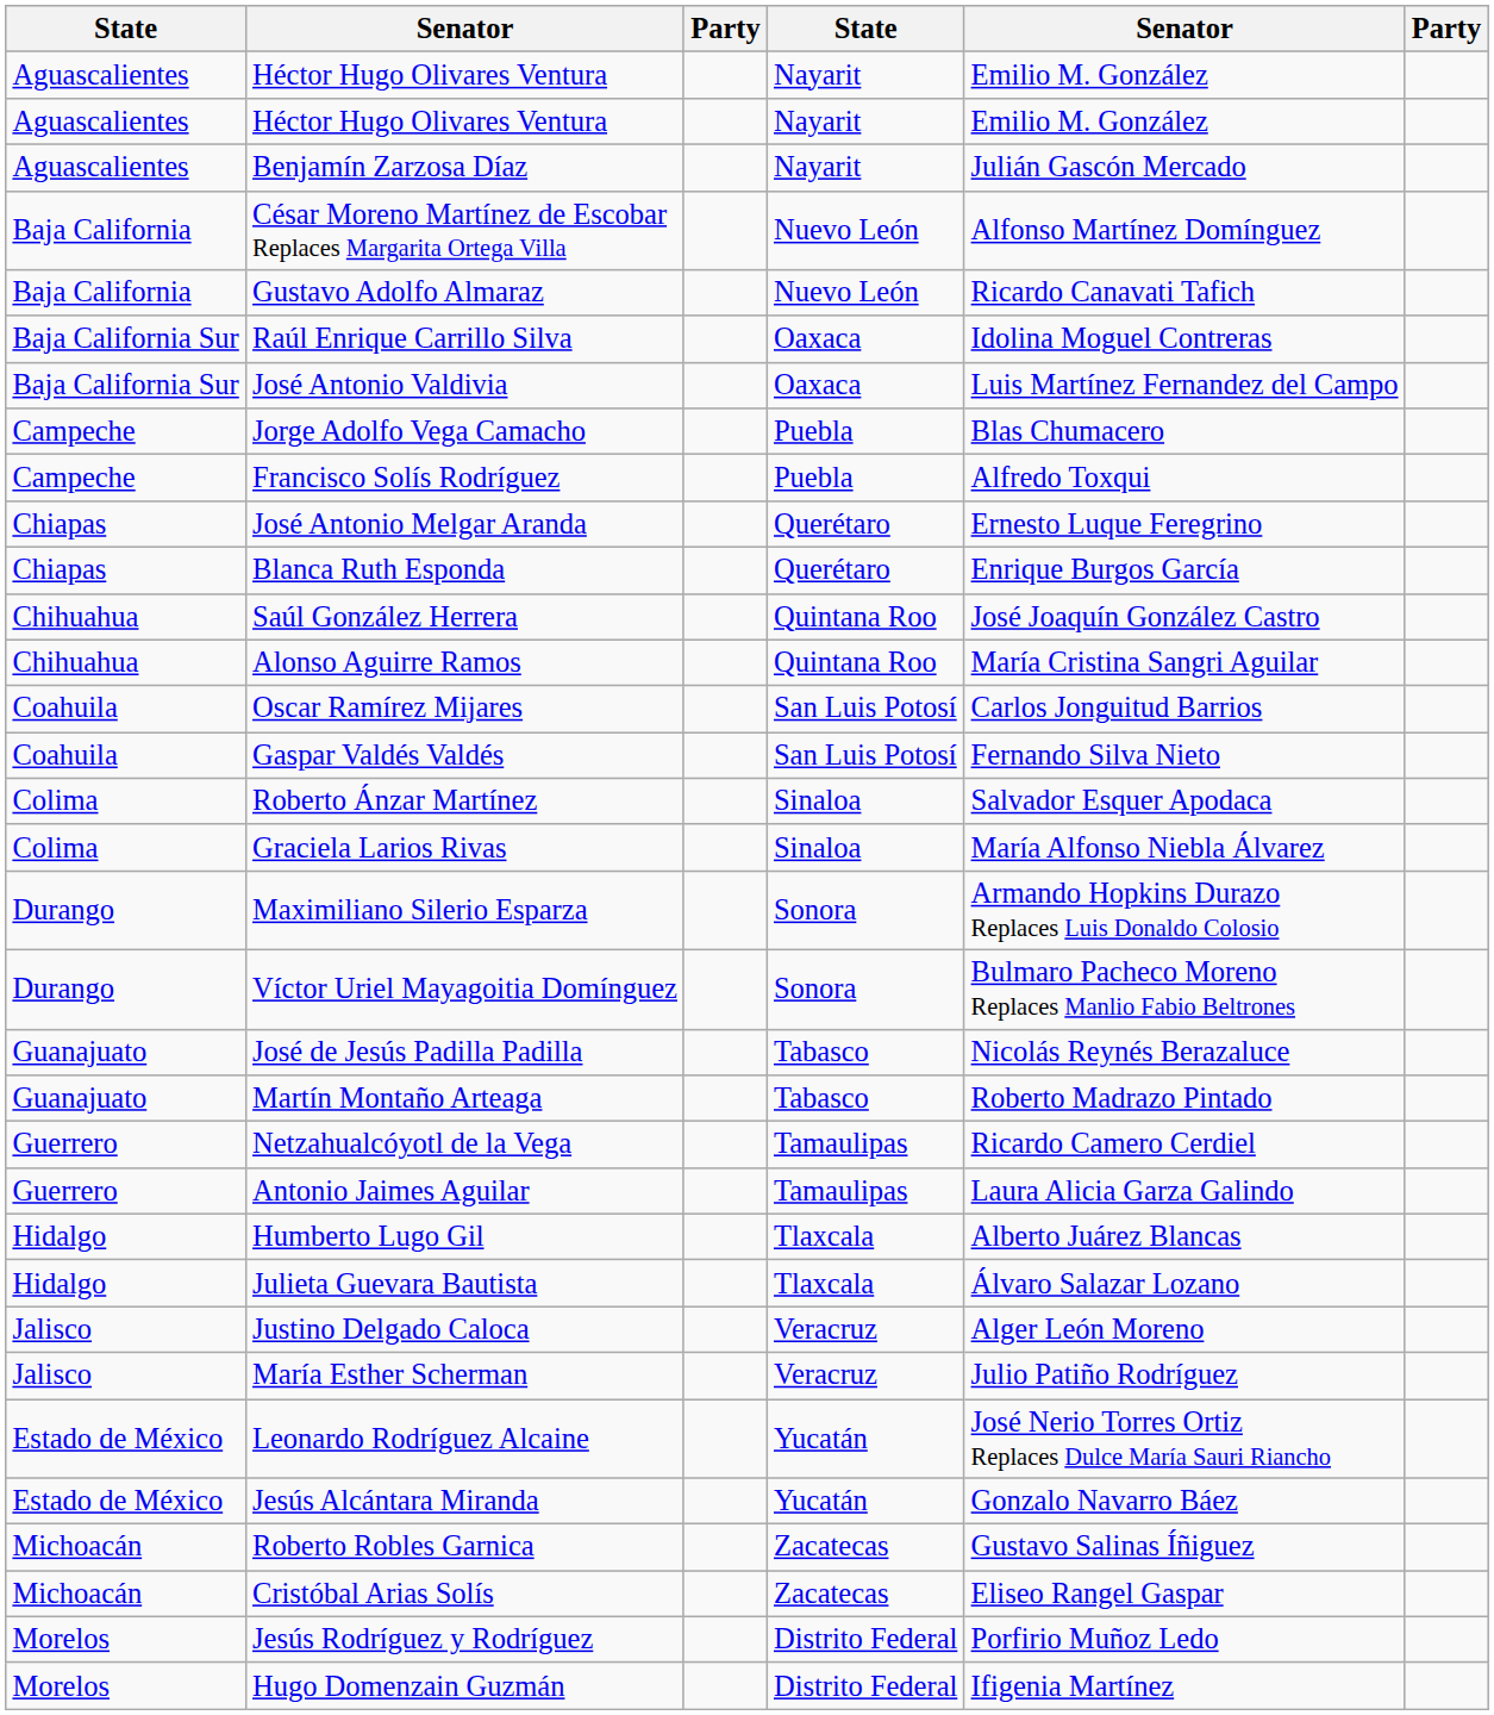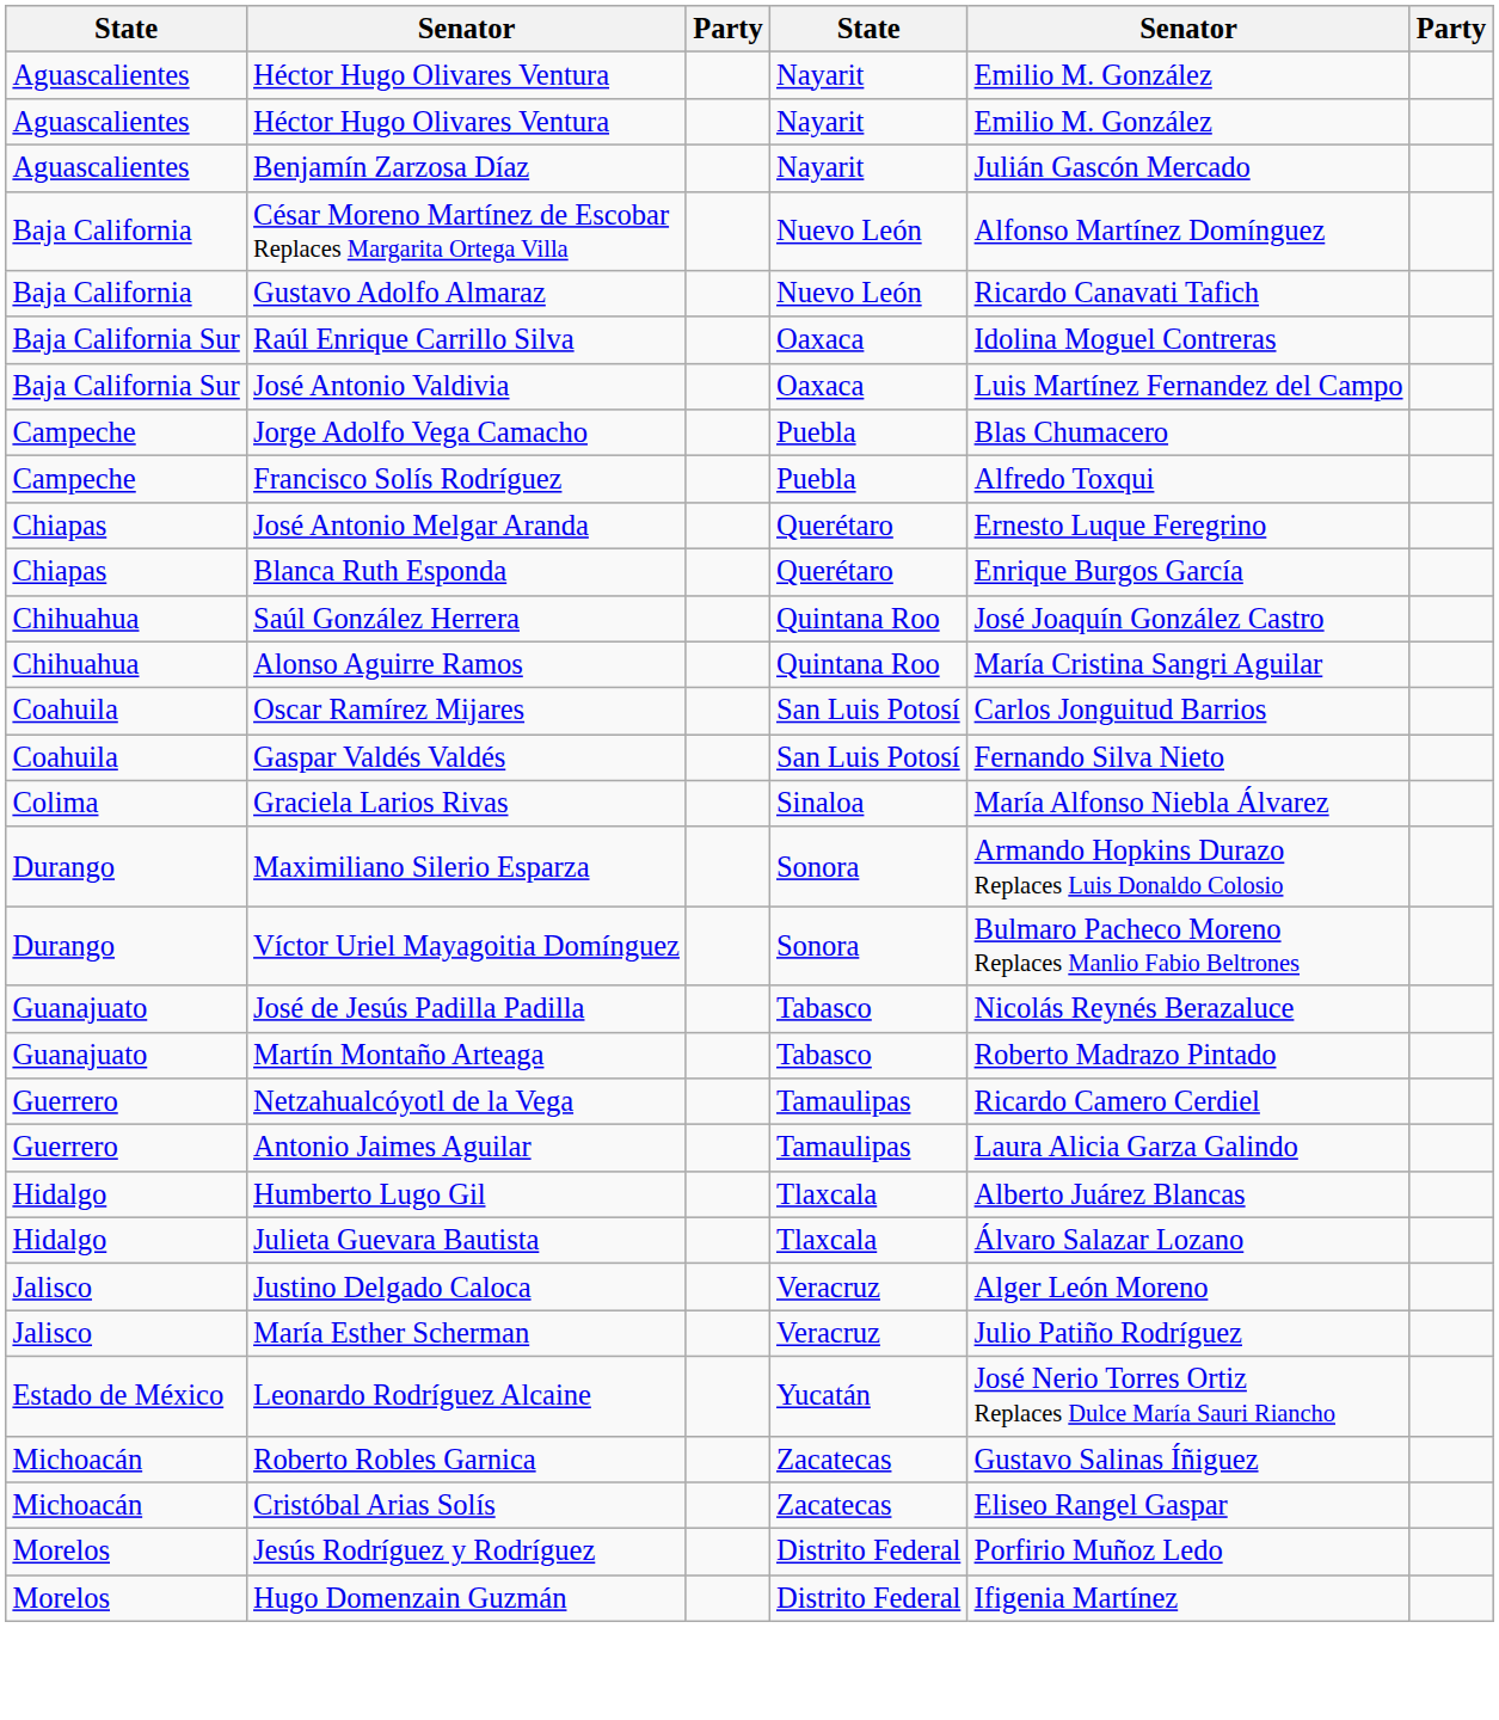 <table class="wikitable">
 <tr style="background:#efefef;">
 <th><strong>State</strong></th>
 <th><strong>Senator</strong></th>
 <th><strong>Party</strong></th>
 <th><strong>State</strong></th>
 <th><strong>Senator</strong></th>
 <th><strong>Party</strong></th>
 </tr>
 <tr>
 <td><a href='#'>Aguascalientes</a></td>
 <td><a href='#'>Héctor Hugo Olivares Ventura</a></td>
 <td></td>
 <td><a href='#'>Nayarit</a></td>
 <td><a href='#'>Emilio M. González</a></td>
 <td></td>
 </tr>
 <tr>
 <td><a href='#'>Aguascalientes</a></td>
 <td><a href='#'>Héctor Hugo Olivares Ventura</a></td>
 <td></td>
 <td><a href='#'>Nayarit</a></td>
 <td><a href='#'>Emilio M. González</a></td>
 <td></td>
 </tr>
 <tr>
 <td><a href='#'>Aguascalientes</a></td>
 <td><a href='#'>Benjamín Zarzosa Díaz</a></td>
 <td></td>
 <td><a href='#'>Nayarit</a></td>
 <td><a href='#'>Julián Gascón Mercado</a></td>
 <td></td>
 </tr>
 <tr>
 <td><a href='#'>Baja California</a></td>
 <td><a href='#'>César Moreno Martínez de Escobar</a><br><small>Replaces <a href='#'>Margarita Ortega Villa</a></small></td>
 <td></td>
 <td><a href='#'>Nuevo León</a></td>
 <td><a href='#'>Alfonso Martínez Domínguez</a></td>
 <td></td>
 </tr>
 <tr>
 <td><a href='#'>Baja California</a></td>
 <td><a href='#'>Gustavo Adolfo Almaraz</a></td>
 <td></td>
 <td><a href='#'>Nuevo León</a></td>
 <td><a href='#'>Ricardo Canavati Tafich</a></td>
 <td></td>
 </tr>
 <tr>
 <td><a href='#'>Baja California Sur</a></td>
 <td><a href='#'>Raúl Enrique Carrillo Silva</a></td>
 <td></td>
 <td><a href='#'>Oaxaca</a></td>
 <td><a href='#'>Idolina Moguel Contreras</a></td>
 <td></td>
 </tr>
 <tr>
 <td><a href='#'>Baja California Sur</a></td>
 <td><a href='#'>José Antonio Valdivia</a></td>
 <td></td>
 <td><a href='#'>Oaxaca</a></td>
 <td><a href='#'>Luis Martínez Fernandez del Campo</a></td>
 <td></td>
 </tr>
 <tr>
 <td><a href='#'>Campeche</a></td>
 <td><a href='#'>Jorge Adolfo Vega Camacho</a></td>
 <td></td>
 <td><a href='#'>Puebla</a></td>
 <td><a href='#'>Blas Chumacero</a></td>
 <td></td>
 </tr>
 <tr>
 <td><a href='#'>Campeche</a></td>
 <td><a href='#'>Francisco Solís Rodríguez</a></td>
 <td></td>
 <td><a href='#'>Puebla</a></td>
 <td><a href='#'>Alfredo Toxqui</a></td>
 <td></td>
 </tr>
 <tr>
 <td><a href='#'>Chiapas</a></td>
 <td><a href='#'>José Antonio Melgar Aranda</a></td>
 <td></td>
 <td><a href='#'>Querétaro</a></td>
 <td><a href='#'>Ernesto Luque Feregrino</a></td>
 <td></td>
 </tr>
 <tr>
 <td><a href='#'>Chiapas</a></td>
 <td><a href='#'>Blanca Ruth Esponda</a></td>
 <td></td>
 <td><a href='#'>Querétaro</a></td>
 <td><a href='#'>Enrique Burgos García</a></td>
 <td></td>
 </tr>
 <tr>
 <td><a href='#'>Chihuahua</a></td>
 <td><a href='#'>Saúl González Herrera</a></td>
 <td></td>
 <td><a href='#'>Quintana Roo</a></td>
 <td><a href='#'>José Joaquín González Castro</a></td>
 <td></td>
 </tr>
 <tr>
 <td><a href='#'>Chihuahua</a></td>
 <td><a href='#'>Alonso Aguirre Ramos</a></td>
 <td></td>
 <td><a href='#'>Quintana Roo</a></td>
 <td><a href='#'>María Cristina Sangri Aguilar</a></td>
 <td></td>
 </tr>
 <tr>
 <td><a href='#'>Coahuila</a></td>
 <td><a href='#'>Oscar Ramírez Mijares</a></td>
 <td></td>
 <td><a href='#'>San Luis Potosí</a></td>
 <td><a href='#'>Carlos Jonguitud Barrios</a></td>
 <td></td>
 </tr>
 <tr>
 <td><a href='#'>Coahuila</a></td>
 <td><a href='#'>Gaspar Valdés Valdés</a></td>
 <td></td>
 <td><a href='#'>San Luis Potosí</a></td>
 <td><a href='#'>Fernando Silva Nieto</a></td>
 <td></td>
 </tr>
 <tr>
 <td><a href='#'>Colima</a></td>
-<td><a href='#'>Roberto Ánzar Martínez</a></td>
-<td></td>
-<td><a href='#'>Sinaloa</a></td>
-<td><a href='#'>Salvador Esquer Apodaca</a></td>
-<td></td>
-</tr>
-<tr>
-<td><a href='#'>Colima</a></td>
 <td><a href='#'>Graciela Larios Rivas</a></td>
 <td></td>
 <td><a href='#'>Sinaloa</a></td>
 <td><a href='#'>María Alfonso Niebla Álvarez</a></td>
 <td></td>
 </tr>
 <tr>
 <td><a href='#'>Durango</a></td>
 <td><a href='#'>Maximiliano Silerio Esparza</a></td>
 <td></td>
 <td><a href='#'>Sonora</a></td>
 <td><a href='#'>Armando Hopkins Durazo</a><br><small>Replaces <a href='#'>Luis Donaldo Colosio</a></small></td>
 <td></td>
 </tr>
 <tr>
 <td><a href='#'>Durango</a></td>
 <td><a href='#'>Víctor Uriel Mayagoitia Domínguez</a></td>
 <td></td>
 <td><a href='#'>Sonora</a></td>
 <td><a href='#'>Bulmaro Pacheco Moreno</a><br><small>Replaces <a href='#'>Manlio Fabio Beltrones</a></small></td>
 <td></td>
 </tr>
 <tr>
 <td><a href='#'>Guanajuato</a></td>
 <td><a href='#'>José de Jesús Padilla Padilla</a></td>
 <td></td>
 <td><a href='#'>Tabasco</a></td>
 <td><a href='#'>Nicolás Reynés Berazaluce</a></td>
 <td></td>
 </tr>
 <tr>
 <td><a href='#'>Guanajuato</a></td>
 <td><a href='#'>Martín Montaño Arteaga</a></td>
 <td></td>
 <td><a href='#'>Tabasco</a></td>
 <td><a href='#'>Roberto Madrazo Pintado</a></td>
 <td></td>
 </tr>
 <tr>
 <td><a href='#'>Guerrero</a></td>
 <td><a href='#'>Netzahualcóyotl de la Vega</a></td>
 <td></td>
 <td><a href='#'>Tamaulipas</a></td>
 <td><a href='#'>Ricardo Camero Cerdiel</a></td>
 <td></td>
 </tr>
 <tr>
 <td><a href='#'>Guerrero</a></td>
 <td><a href='#'>Antonio Jaimes Aguilar</a></td>
 <td></td>
 <td><a href='#'>Tamaulipas</a></td>
 <td><a href='#'>Laura Alicia Garza Galindo</a></td>
 <td></td>
 </tr>
 <tr>
 <td><a href='#'>Hidalgo</a></td>
 <td><a href='#'>Humberto Lugo Gil</a></td>
 <td></td>
 <td><a href='#'>Tlaxcala</a></td>
 <td><a href='#'>Alberto Juárez Blancas</a></td>
 <td></td>
 </tr>
 <tr>
 <td><a href='#'>Hidalgo</a></td>
 <td><a href='#'>Julieta Guevara Bautista</a></td>
 <td></td>
 <td><a href='#'>Tlaxcala</a></td>
 <td><a href='#'>Álvaro Salazar Lozano</a></td>
 <td></td>
 </tr>
 <tr>
 <td><a href='#'>Jalisco</a></td>
 <td><a href='#'>Justino Delgado Caloca</a></td>
 <td></td>
 <td><a href='#'>Veracruz</a></td>
 <td><a href='#'>Alger León Moreno</a></td>
 <td></td>
 </tr>
 <tr>
 <td><a href='#'>Jalisco</a></td>
 <td><a href='#'>María Esther Scherman</a></td>
 <td></td>
 <td><a href='#'>Veracruz</a></td>
 <td><a href='#'>Julio Patiño Rodríguez</a></td>
 <td></td>
 </tr>
 <tr>
 <td><a href='#'>Estado de México</a></td>
 <td><a href='#'>Leonardo Rodríguez Alcaine</a></td>
 <td></td>
 <td><a href='#'>Yucatán</a></td>
 <td><a href='#'>José Nerio Torres Ortiz</a><br><small>Replaces <a href='#'>Dulce María Sauri Riancho</a></small></td>
 <td></td>
 </tr>
 <tr>
-<td><a href='#'>Estado de México</a></td>
-<td><a href='#'>Jesús Alcántara Miranda</a></td>
-<td></td>
-<td><a href='#'>Yucatán</a></td>
-<td><a href='#'>Gonzalo Navarro Báez</a></td>
-<td></td>
-</tr>
-<tr>
 <td><a href='#'>Michoacán</a></td>
 <td><a href='#'>Roberto Robles Garnica</a></td>
 <td></td>
 <td><a href='#'>Zacatecas</a></td>
 <td><a href='#'>Gustavo Salinas Íñiguez</a></td>
 <td></td>
 </tr>
 <tr>
 <td><a href='#'>Michoacán</a></td>
 <td><a href='#'>Cristóbal Arias Solís</a></td>
 <td></td>
 <td><a href='#'>Zacatecas</a></td>
 <td><a href='#'>Eliseo Rangel Gaspar</a></td>
 <td></td>
 </tr>
 <tr>
 <td><a href='#'>Morelos</a></td>
 <td><a href='#'>Jesús Rodríguez y Rodríguez</a></td>
 <td></td>
 <td><a href='#'>Distrito Federal</a></td>
 <td><a href='#'>Porfirio Muñoz Ledo</a></td>
 <td></td>
 </tr>
 <tr>
 <td><a href='#'>Morelos</a></td>
 <td><a href='#'>Hugo Domenzain Guzmán</a></td>
 <td></td>
 <td><a href='#'>Distrito Federal</a></td>
 <td><a href='#'>Ifigenia Martínez</a></td>
 <td></td>
 </tr>
 </table>
